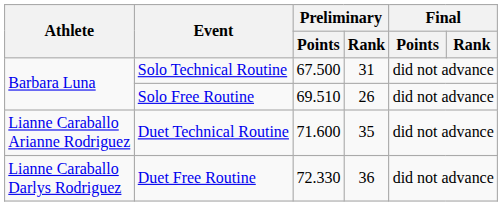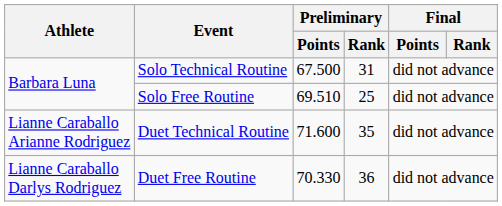 <table class=wikitable style="font-size:90%">
 <tr>
 <th rowspan="2">Athlete</th>
 <th rowspan="2">Event</th>
 <th colspan="2">Preliminary</th>
 <th colspan="2">Final</th>
 </tr>
 <tr>
 <th>Points</th>
 <th>Rank</th>
 <th>Points</th>
 <th>Rank</th>
 </tr>
 <tr>
 <td rowspan="2"><a href='#'>Barbara Luna</a></td>
 <td><a href='#'>Solo Technical Routine</a></td>
 <td align=center>67.500</td>
 <td align=center>31</td>
 <td align=center colspan=2>did not advance</td>
 </tr>
 <tr>
 <td><a href='#'>Solo Free Routine</a></td>
 <td align=center>69.510</td>
-<td align=center>26</td>
+<td align=center>25</td>
 <td align=center colspan=2>did not advance</td>
 </tr>
 <tr>
 <td rowspan="1"><a href='#'>Lianne Caraballo</a><br><a href='#'>Arianne Rodriguez</a></td>
 <td><a href='#'>Duet Technical Routine</a></td>
 <td align=center>71.600</td>
 <td align=center>35</td>
 <td align=center colspan=2>did not advance</td>
 </tr>
 <tr>
 <td rowspan="1"><a href='#'>Lianne Caraballo</a><br><a href='#'>Darlys Rodriguez</a></td>
 <td><a href='#'>Duet Free Routine</a></td>
-<td align=center>72.330</td>
+<td align=center>70.330</td>
 <td align=center>36</td>
 <td align=center colspan=2>did not advance</td>
 </tr>
 </table>
